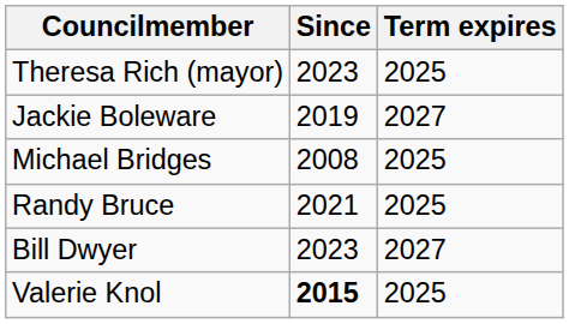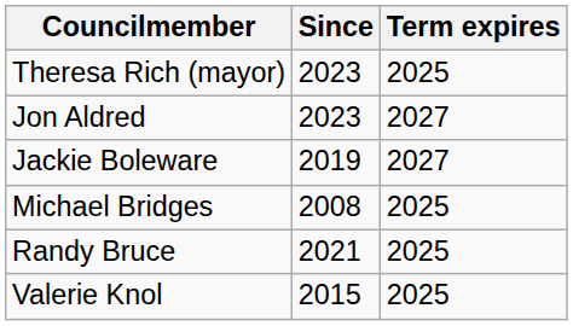 <table class="wikitable">
 <tr>
 <th>Councilmember</th>
 <th>Since</th>
 <th>Term expires</th>
 </tr>
 <tr>
 <td>Theresa Rich (mayor)</td>
 <td>2023</td>
 <td>2025</td>
+</tr>
+<tr>
+<td>Jon Aldred</td>
+<td>2023</td>
+<td>2027</td>
 </tr>
 <tr>
 <td>Jackie Boleware</td>
 <td>2019</td>
 <td>2027</td>
 </tr>
 <tr>
 <td>Michael Bridges</td>
 <td>2008</td>
 <td>2025</td>
 </tr>
 <tr>
 <td>Randy Bruce</td>
 <td>2021</td>
 <td>2025</td>
 </tr>
 <tr>
-<td>Bill Dwyer</td>
-<td>2023</td>
-<td>2027</td>
-</tr>
-<tr>
 <td>Valerie Knol</td>
-<td><strong>2015</strong></td>
+<td>2015</td>
 <td>2025</td>
 </tr>
 </table>
